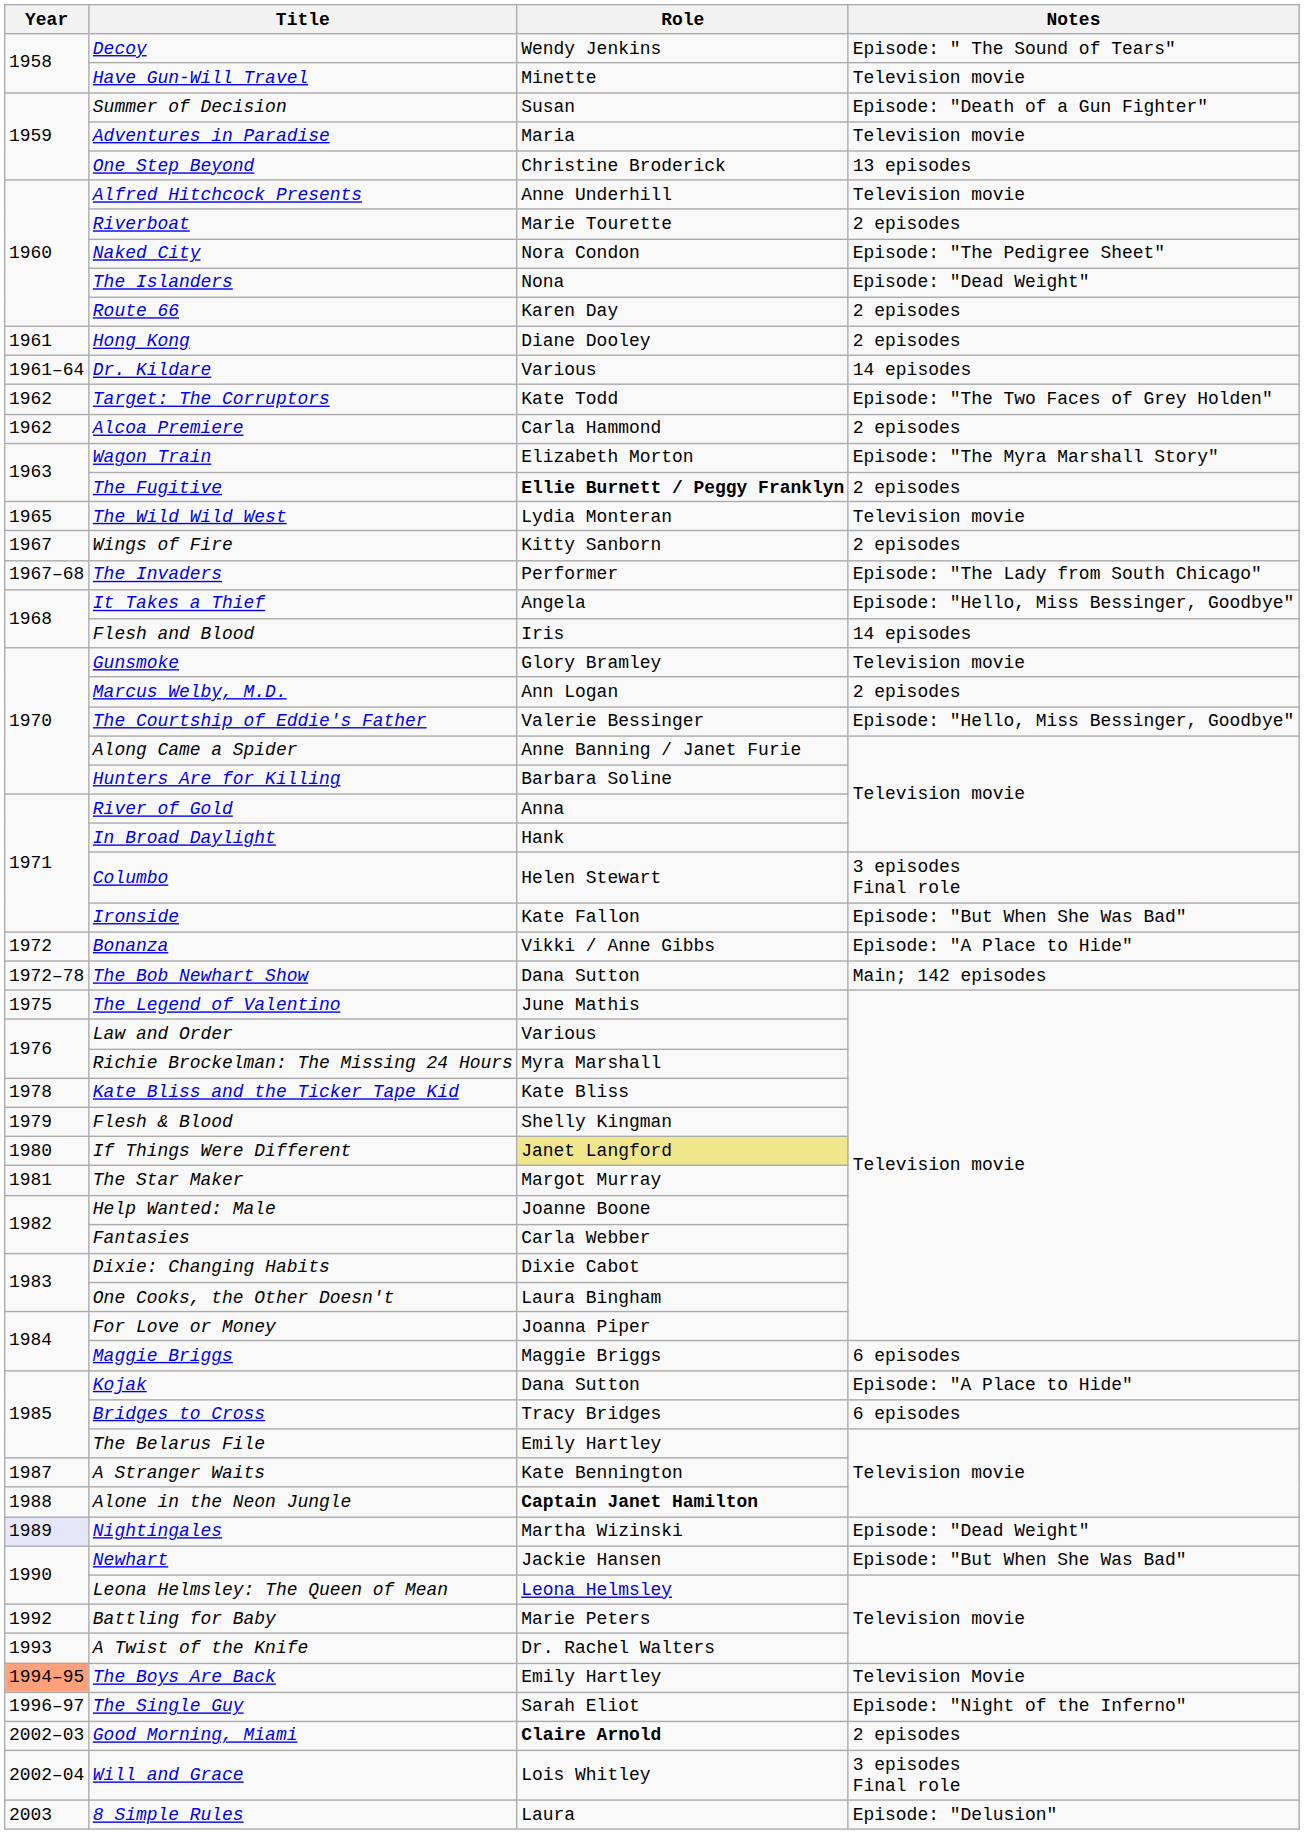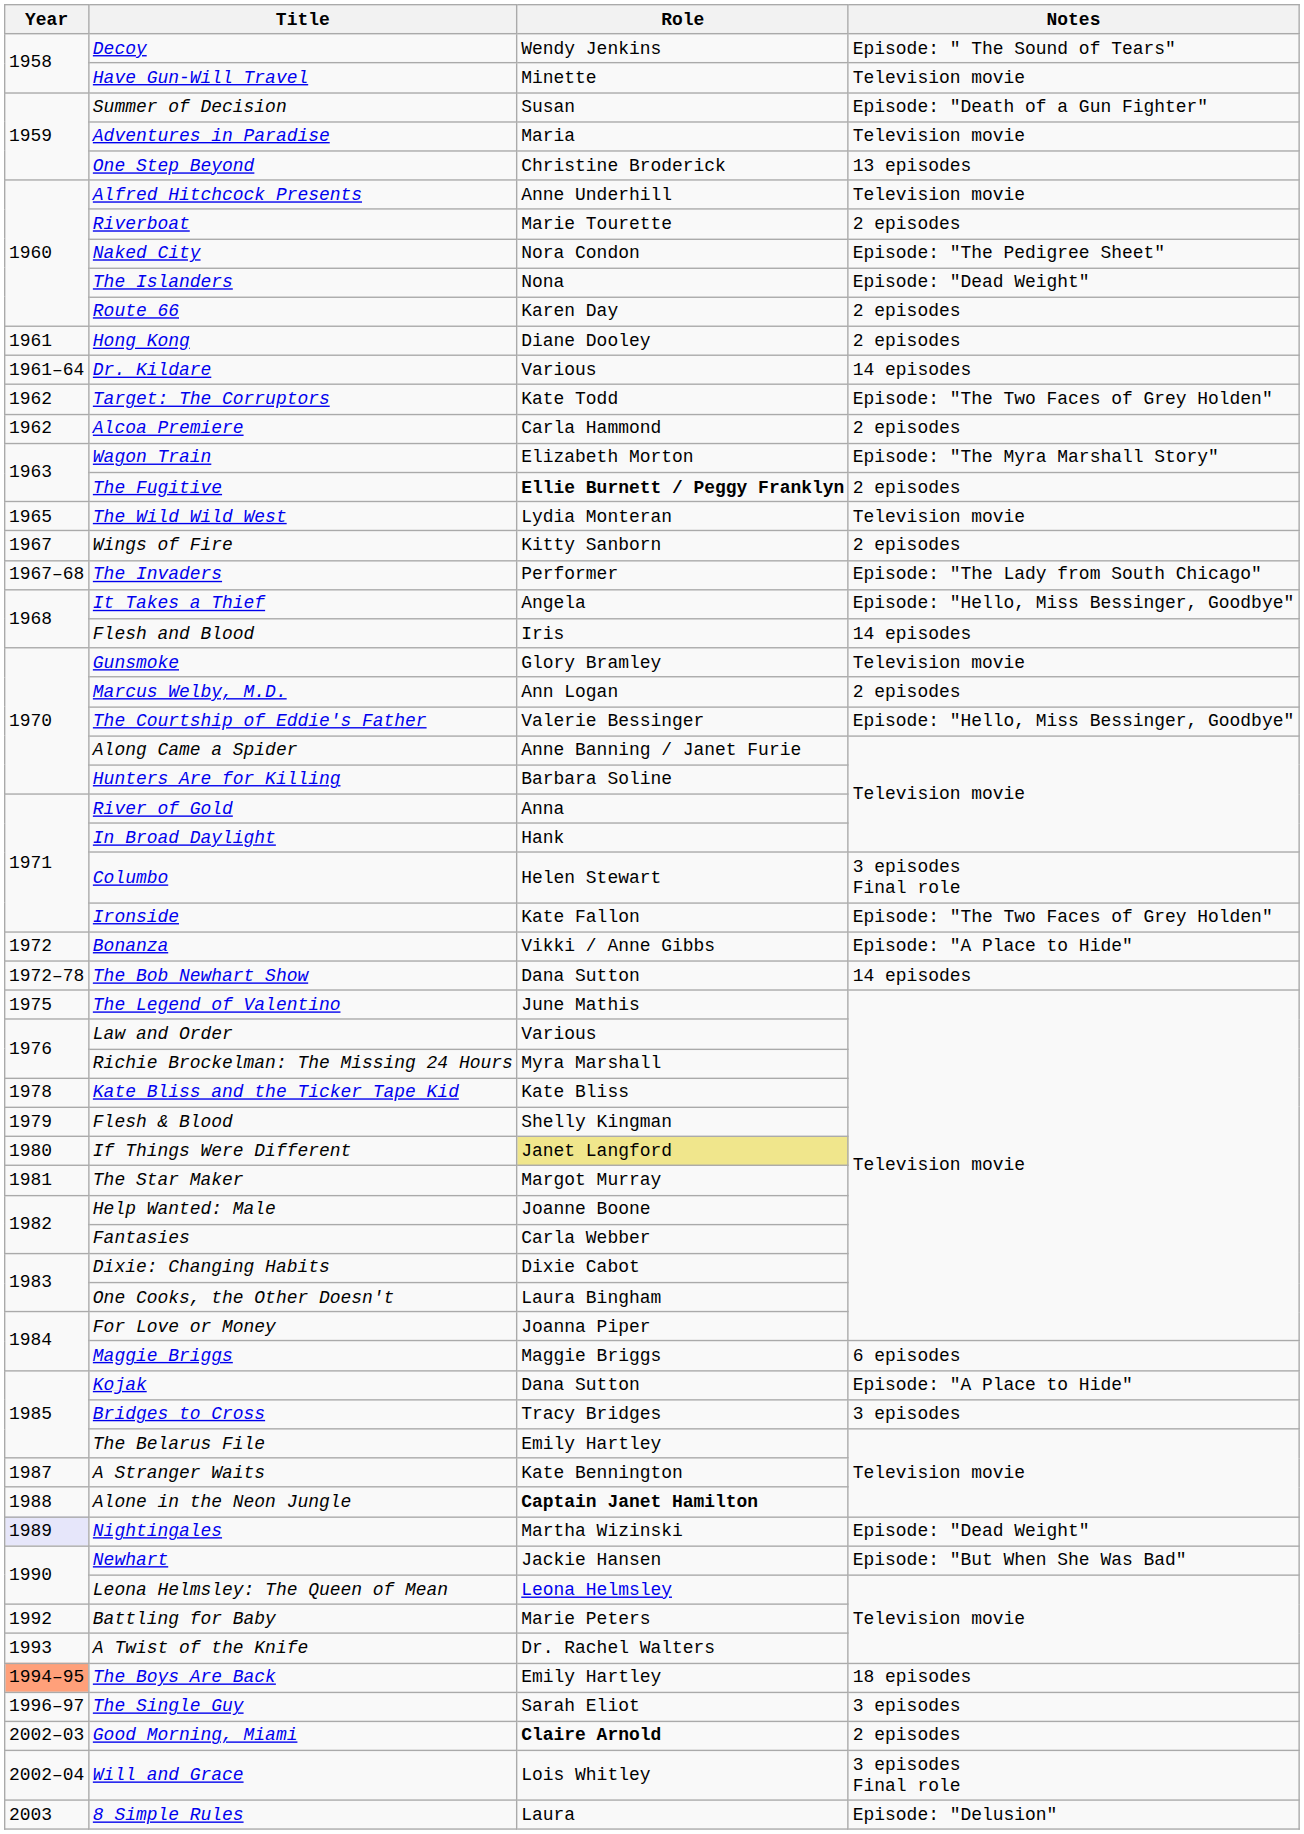 <table class="wikitable sortable">
 <tr>
 <th>Year</th>
 <th>Title</th>
 <th>Role</th>
 <th>Notes</th>
 </tr>
 <tr>
 <td rowspan=2>1958</td>
 <td><em><a href='#'>Decoy</a></em></td>
 <td>Wendy Jenkins</td>
 <td>Episode: " The Sound of Tears"</td>
 </tr>
 <tr>
 <td><em><a href='#'>Have Gun-Will Travel</a></em></td>
 <td>Minette</td>
 <td>Television movie</td>
 </tr>
 <tr>
 <td rowspan=3>1959</td>
 <td><em>Summer of Decision</em></td>
 <td>Susan</td>
 <td>Episode: "Death of a Gun Fighter"</td>
 </tr>
 <tr>
 <td><em><a href='#'>Adventures in Paradise</a></em></td>
 <td>Maria</td>
 <td>Television movie</td>
 </tr>
 <tr>
 <td><em><a href='#'>One Step Beyond</a></em></td>
 <td>Christine Broderick</td>
 <td>13 episodes</td>
 </tr>
 <tr>
 <td rowspan=5>1960</td>
 <td><em><a href='#'>Alfred Hitchcock Presents</a></em></td>
 <td>Anne Underhill</td>
 <td>Television movie</td>
 </tr>
 <tr>
 <td><em><a href='#'>Riverboat</a></em></td>
 <td>Marie Tourette</td>
 <td>2 episodes</td>
 </tr>
 <tr>
 <td><em><a href='#'>Naked City</a></em></td>
 <td>Nora Condon</td>
 <td>Episode: "The Pedigree Sheet"</td>
 </tr>
 <tr>
 <td><em><a href='#'>The Islanders</a></em></td>
 <td>Nona</td>
 <td>Episode: "Dead Weight"</td>
 </tr>
 <tr>
 <td><em><a href='#'>Route 66</a></em></td>
 <td>Karen Day</td>
 <td>2 episodes</td>
 </tr>
 <tr>
 <td>1961</td>
 <td><em><a href='#'>Hong Kong</a></em></td>
 <td>Diane Dooley</td>
 <td>2 episodes</td>
 </tr>
 <tr>
 <td>1961–64</td>
 <td><em><a href='#'>Dr. Kildare</a></em></td>
 <td>Various</td>
 <td>14 episodes</td>
 </tr>
 <tr>
 <td>1962</td>
 <td><em><a href='#'>Target: The Corruptors</a></em></td>
 <td>Kate Todd</td>
 <td>Episode: "The Two Faces of Grey Holden"</td>
 </tr>
 <tr>
 <td>1962</td>
 <td><em><a href='#'>Alcoa Premiere</a></em></td>
 <td>Carla Hammond</td>
 <td>2 episodes</td>
 </tr>
 <tr>
 <td rowspan=2>1963</td>
 <td><em><a href='#'>Wagon Train</a></em></td>
 <td>Elizabeth Morton</td>
 <td>Episode: "The Myra Marshall Story"</td>
 </tr>
 <tr>
 <td><em><a href='#'>The Fugitive</a></em></td>
 <td><strong>Ellie Burnett / Peggy Franklyn</strong></td>
 <td>2 episodes</td>
 </tr>
 <tr>
 <td>1965</td>
 <td><em><a href='#'>The Wild Wild West</a></em></td>
 <td>Lydia Monteran</td>
 <td>Television movie</td>
 </tr>
 <tr>
 <td>1967</td>
 <td><em>Wings of Fire</em></td>
 <td>Kitty Sanborn</td>
 <td>2 episodes</td>
 </tr>
 <tr>
 <td>1967–68</td>
 <td><em><a href='#'>The Invaders</a></em></td>
 <td>Performer</td>
 <td>Episode: "The Lady from South Chicago"</td>
 </tr>
 <tr>
 <td rowspan=2>1968</td>
 <td><em><a href='#'>It Takes a Thief</a></em></td>
 <td>Angela</td>
 <td>Episode: "Hello, Miss Bessinger, Goodbye"</td>
 </tr>
 <tr>
 <td><em>Flesh and Blood</em></td>
 <td>Iris</td>
 <td>14 episodes</td>
 </tr>
 <tr>
 <td rowspan=5>1970</td>
 <td><em><a href='#'>Gunsmoke</a></em></td>
 <td>Glory Bramley</td>
 <td>Television movie</td>
 </tr>
 <tr>
 <td><em><a href='#'>Marcus Welby, M.D.</a></em></td>
 <td>Ann Logan</td>
 <td>2 episodes</td>
 </tr>
 <tr>
 <td><em><a href='#'>The Courtship of Eddie's Father</a></em></td>
 <td>Valerie Bessinger</td>
 <td>Episode: "Hello, Miss Bessinger, Goodbye"</td>
 </tr>
 <tr>
 <td><em>Along Came a Spider</em></td>
 <td>Anne Banning / Janet Furie</td>
 <td rowspan="4">Television movie</td>
 </tr>
 <tr>
 <td><em><a href='#'>Hunters Are for Killing</a></em></td>
 <td>Barbara Soline</td>
 </tr>
 <tr>
 <td rowspan="4">1971</td>
 <td><em><a href='#'>River of Gold</a></em></td>
 <td>Anna</td>
 </tr>
 <tr>
 <td><em><a href='#'>In Broad Daylight</a></em></td>
 <td>Hank</td>
 </tr>
 <tr>
 <td><em><a href='#'>Columbo</a></em></td>
 <td>Helen Stewart</td>
 <td>3 episodes<br>Final role</td>
 </tr>
 <tr>
 <td><em><a href='#'>Ironside</a></em></td>
 <td>Kate Fallon</td>
-<td>Episode: "But When She Was Bad"</td>
+<td>Episode: "The Two Faces of Grey Holden"</td>
 </tr>
 <tr>
 <td>1972</td>
 <td><em><a href='#'>Bonanza</a></em></td>
 <td>Vikki / Anne Gibbs</td>
 <td>Episode: "A Place to Hide"</td>
 </tr>
 <tr>
 <td>1972–78</td>
 <td><em><a href='#'>The Bob Newhart Show</a></em></td>
 <td>Dana Sutton</td>
-<td>Main; 142 episodes</td>
+<td>14 episodes</td>
 </tr>
 <tr>
 <td>1975</td>
 <td><em><a href='#'>The Legend of Valentino</a></em></td>
 <td>June Mathis</td>
 <td rowspan="12">Television movie</td>
 </tr>
 <tr>
 <td rowspan="2">1976</td>
 <td><em>Law and Order</em></td>
 <td>Various</td>
 </tr>
 <tr>
 <td><em>Richie Brockelman: The Missing 24 Hours</em></td>
 <td>Myra Marshall</td>
 </tr>
 <tr>
 <td>1978</td>
 <td><em><a href='#'>Kate Bliss and the Ticker Tape Kid</a></em></td>
 <td>Kate Bliss</td>
 </tr>
 <tr>
 <td>1979</td>
 <td><em>Flesh & Blood</em></td>
 <td>Shelly Kingman</td>
 </tr>
 <tr>
 <td>1980</td>
 <td><em>If Things Were Different</em></td>
 <td style="background: khaki;">Janet Langford</td>
 </tr>
 <tr>
 <td>1981</td>
 <td><em>The Star Maker</em></td>
 <td>Margot Murray</td>
 </tr>
 <tr>
 <td rowspan="2">1982</td>
 <td><em>Help Wanted: Male</em></td>
 <td>Joanne Boone</td>
 </tr>
 <tr>
 <td><em>Fantasies</em></td>
 <td>Carla Webber</td>
 </tr>
 <tr>
 <td rowspan="2">1983</td>
 <td><em>Dixie: Changing Habits</em></td>
 <td>Dixie Cabot</td>
 </tr>
 <tr>
 <td><em>One Cooks, the Other Doesn't</em></td>
 <td>Laura Bingham</td>
 </tr>
 <tr>
 <td rowspan=2>1984</td>
 <td><em>For Love or Money</em></td>
 <td>Joanna Piper</td>
 </tr>
 <tr>
 <td><em><a href='#'>Maggie Briggs</a></em></td>
 <td>Maggie Briggs</td>
 <td>6 episodes</td>
 </tr>
 <tr>
 <td rowspan=3>1985</td>
 <td><em><a href='#'>Kojak</a></em></td>
 <td>Dana Sutton</td>
 <td>Episode: "A Place to Hide"</td>
 </tr>
 <tr>
 <td><em><a href='#'>Bridges to Cross</a></em></td>
 <td>Tracy Bridges</td>
-<td>6 episodes</td>
+<td>3 episodes</td>
 </tr>
 <tr>
 <td><em>The Belarus File</em></td>
 <td>Emily Hartley</td>
 <td rowspan="3">Television movie</td>
 </tr>
 <tr>
 <td>1987</td>
 <td><em>A Stranger Waits</em></td>
 <td>Kate Bennington</td>
 </tr>
 <tr>
 <td>1988</td>
 <td><em>Alone in the Neon Jungle</em></td>
 <td><strong>Captain Janet Hamilton</strong></td>
 </tr>
 <tr>
 <td style="background: lavender;">1989</td>
 <td><em><a href='#'>Nightingales</a></em></td>
 <td>Martha Wizinski</td>
 <td>Episode: "Dead Weight"</td>
 </tr>
 <tr>
 <td rowspan=2>1990</td>
 <td><em><a href='#'>Newhart</a></em></td>
 <td>Jackie Hansen</td>
 <td>Episode: "But When She Was Bad"</td>
 </tr>
 <tr>
 <td><em>Leona Helmsley: The Queen of Mean</em></td>
 <td><a href='#'>Leona Helmsley</a></td>
 <td rowspan="3">Television movie</td>
 </tr>
 <tr>
 <td>1992</td>
 <td><em>Battling for Baby</em></td>
 <td>Marie Peters</td>
 </tr>
 <tr>
 <td>1993</td>
 <td><em>A Twist of the Knife</em></td>
 <td>Dr. Rachel Walters</td>
 </tr>
 <tr>
 <td style="background: lightsalmon;">1994–95</td>
 <td><em><a href='#'>The Boys Are Back</a></em></td>
 <td>Emily Hartley</td>
-<td>Television Movie</td>
+<td>18 episodes</td>
 </tr>
 <tr>
 <td>1996–97</td>
 <td><em><a href='#'>The Single Guy</a></em></td>
 <td>Sarah Eliot</td>
-<td>Episode: "Night of the Inferno"</td>
+<td>3 episodes</td>
 </tr>
 <tr>
 <td>2002–03</td>
 <td><em><a href='#'>Good Morning, Miami</a></em></td>
 <td><strong>Claire Arnold</strong></td>
 <td>2 episodes</td>
 </tr>
 <tr>
 <td>2002–04</td>
 <td><em><a href='#'>Will and Grace</a></em></td>
 <td>Lois Whitley</td>
 <td>3 episodes<br>Final role</td>
 </tr>
 <tr>
 <td>2003</td>
 <td><em><a href='#'>8 Simple Rules</a></em></td>
 <td>Laura</td>
 <td>Episode: "Delusion"</td>
 </tr>
 </table>
